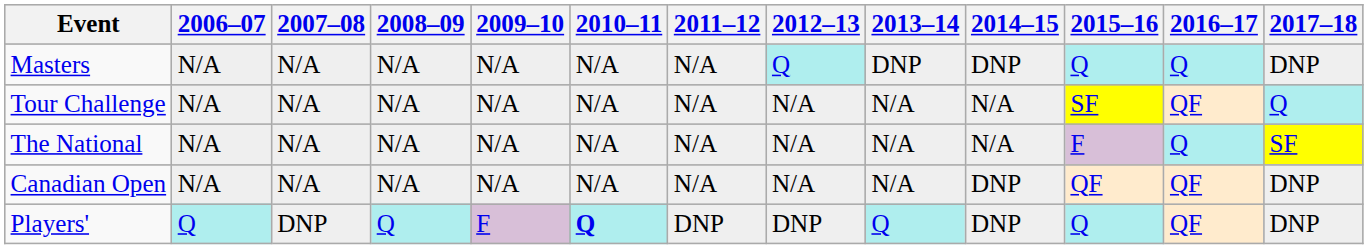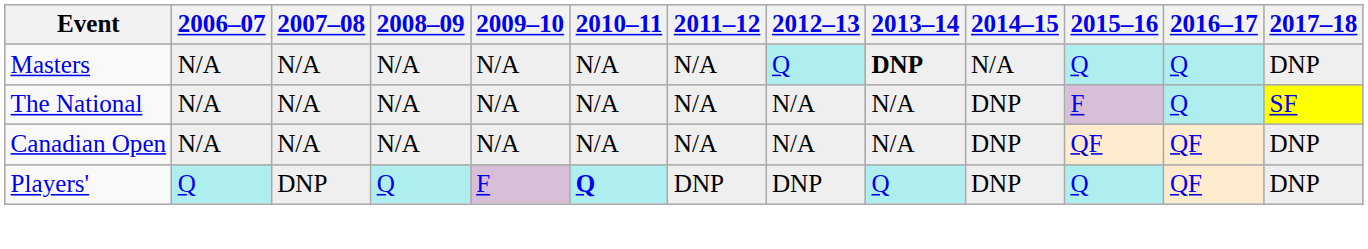 <table class="wikitable" border="1">
 <tr>
 <th>Event</th>
 <th><a href='#'>2006–07</a></th>
 <th><a href='#'>2007–08</a></th>
 <th><a href='#'>2008–09</a></th>
 <th><a href='#'>2009–10</a></th>
 <th><a href='#'>2010–11</a></th>
 <th><a href='#'>2011–12</a></th>
 <th><a href='#'>2012–13</a></th>
 <th><a href='#'>2013–14</a></th>
 <th><a href='#'>2014–15</a></th>
 <th><a href='#'>2015–16</a></th>
 <th><a href='#'>2016–17</a></th>
 <th><a href='#'>2017–18</a></th>
 </tr>
 <tr>
 <td><a href='#'>Masters</a></td>
 <td style="background:#EFEFEF;">N/A</td>
 <td style="background:#EFEFEF;">N/A</td>
 <td style="background:#EFEFEF;">N/A</td>
 <td style="background:#EFEFEF;">N/A</td>
 <td style="background:#EFEFEF;">N/A</td>
 <td style="background:#EFEFEF;">N/A</td>
 <td style="background:#afeeee;"><a href='#'>Q</a></td>
-<td style="background:#EFEFEF;">DNP</td>
-<td style="background:#EFEFEF;">DNP</td>
+<td style="background:#EFEFEF;"><strong>DNP</strong></td>
+<td style="background:#EFEFEF;">N/A</td>
 <td style="background:#afeeee;"><a href='#'>Q</a></td>
 <td style="background:#afeeee;"><a href='#'>Q</a></td>
 <td style="background:#EFEFEF;">DNP</td>
-</tr>
-<tr>
-<td><a href='#'>Tour Challenge</a></td>
-<td style="background:#EFEFEF;">N/A</td>
-<td style="background:#EFEFEF;">N/A</td>
-<td style="background:#EFEFEF;">N/A</td>
-<td style="background:#EFEFEF;">N/A</td>
-<td style="background:#EFEFEF;">N/A</td>
-<td style="background:#EFEFEF;">N/A</td>
-<td style="background:#EFEFEF;">N/A</td>
-<td style="background:#EFEFEF;">N/A</td>
-<td style="background:#EFEFEF;">N/A</td>
-<td style="background:yellow;"><a href='#'>SF</a></td>
-<td style="background:#ffebcd;"><a href='#'>QF</a></td>
-<td style="background:#afeeee;"><a href='#'>Q</a></td>
 </tr>
 <tr>
 <td><a href='#'>The National</a></td>
 <td style="background:#EFEFEF;">N/A</td>
 <td style="background:#EFEFEF;">N/A</td>
 <td style="background:#EFEFEF;">N/A</td>
 <td style="background:#EFEFEF;">N/A</td>
 <td style="background:#EFEFEF;">N/A</td>
 <td style="background:#EFEFEF;">N/A</td>
 <td style="background:#EFEFEF;">N/A</td>
 <td style="background:#EFEFEF;">N/A</td>
-<td style="background:#EFEFEF;">N/A</td>
+<td style="background:#EFEFEF;">DNP</td>
 <td style="background:#D8BFD8;"><a href='#'>F</a></td>
 <td style="background:#afeeee;"><a href='#'>Q</a></td>
 <td style="background:yellow;"><a href='#'>SF</a></td>
 </tr>
 <tr>
 <td><a href='#'>Canadian Open</a></td>
 <td style="background:#EFEFEF;">N/A</td>
 <td style="background:#EFEFEF;">N/A</td>
 <td style="background:#EFEFEF;">N/A</td>
 <td style="background:#EFEFEF;">N/A</td>
 <td style="background:#EFEFEF;">N/A</td>
 <td style="background:#EFEFEF;">N/A</td>
 <td style="background:#EFEFEF;">N/A</td>
 <td style="background:#EFEFEF;">N/A</td>
 <td style="background:#EFEFEF;">DNP</td>
 <td style="background:#ffebcd;"><a href='#'>QF</a></td>
 <td style="background:#ffebcd;"><a href='#'>QF</a></td>
 <td style="background:#EFEFEF;">DNP</td>
 </tr>
 <tr>
 <td><a href='#'>Players'</a></td>
 <td style="background:#afeeee;"><a href='#'>Q</a></td>
 <td style="background:#EFEFEF;">DNP</td>
 <td style="background:#afeeee;"><a href='#'>Q</a></td>
 <td style="background:#D8BFD8;"><a href='#'>F</a></td>
 <td style="background:#afeeee;"><strong><a href='#'>Q</a></strong></td>
 <td style="background:#EFEFEF;">DNP</td>
 <td style="background:#EFEFEF;">DNP</td>
 <td style="background:#afeeee;"><a href='#'>Q</a></td>
 <td style="background:#EFEFEF;">DNP</td>
 <td style="background:#afeeee;"><a href='#'>Q</a></td>
 <td style="background:#ffebcd;"><a href='#'>QF</a></td>
 <td style="background:#EFEFEF;">DNP</td>
 </tr>
 </table>
